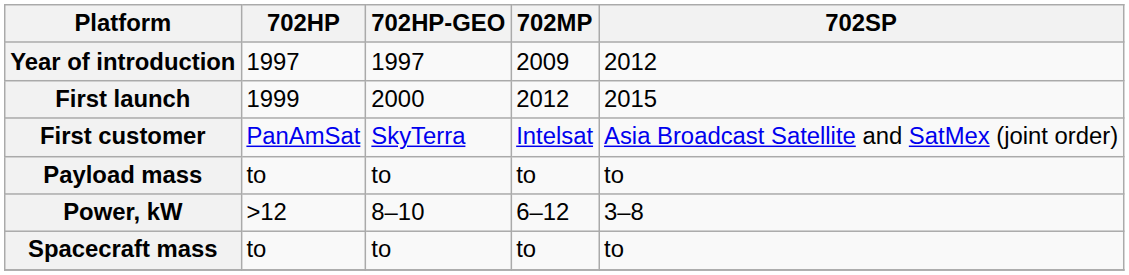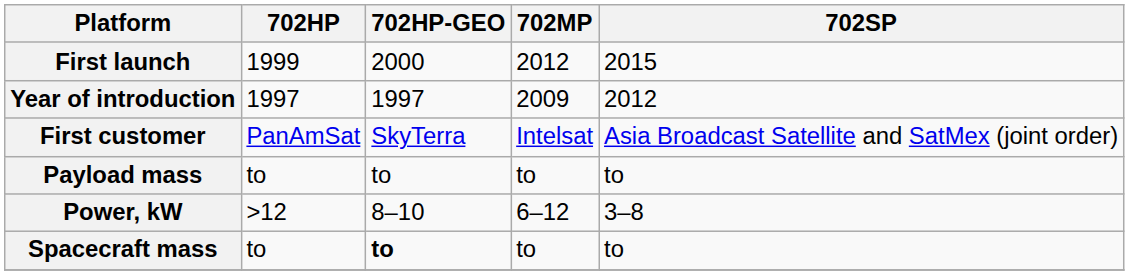 <table class="wikitable">
 <tr>
 <th>Platform</th>
 <th>702HP</th>
 <th>702HP-GEO</th>
 <th>702MP</th>
 <th>702SP</th>
 </tr>
 <tr>
+<th>First launch</th>
+<td>1999</td>
+<td>2000</td>
+<td>2012</td>
+<td>2015</td>
+</tr>
+<tr>
 <th>Year of introduction</th>
 <td>1997</td>
 <td>1997</td>
 <td>2009</td>
 <td>2012</td>
-</tr>
-<tr>
-<th>First launch</th>
-<td>1999</td>
-<td>2000</td>
-<td>2012</td>
-<td>2015</td>
 </tr>
 <tr>
 <th>First customer</th>
 <td><a href='#'>PanAmSat</a></td>
 <td><a href='#'>SkyTerra</a></td>
 <td><a href='#'>Intelsat</a></td>
 <td><a href='#'>Asia Broadcast Satellite</a> and <a href='#'>SatMex</a> (joint order)</td>
 </tr>
 <tr>
 <th>Payload mass</th>
 <td> to </td>
 <td> to </td>
 <td> to </td>
 <td> to </td>
 </tr>
 <tr>
 <th>Power, kW</th>
 <td>>12</td>
 <td>8–10</td>
 <td>6–12</td>
 <td>3–8</td>
 </tr>
 <tr>
 <th>Spacecraft mass</th>
 <td> to </td>
-<td> to </td>
+<td><strong> to </strong></td>
 <td> to </td>
 <td> to </td>
 </tr>
 <tr>
 </tr>
 </table>
